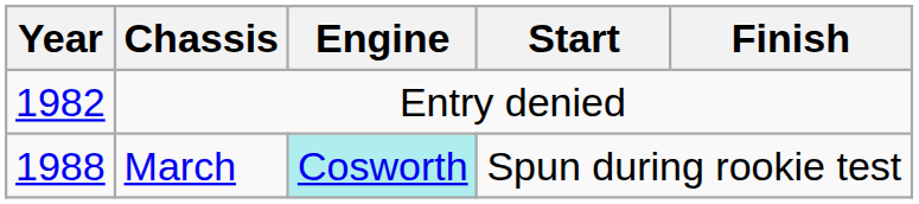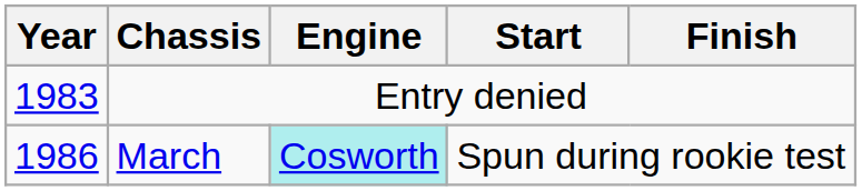 <table class="wikitable" style="font-size: 95%;">
 <tr>
 <th>Year</th>
 <th>Chassis</th>
 <th>Engine</th>
 <th>Start</th>
 <th>Finish</th>
 </tr>
 <tr>
-<td><a href='#'>1982</a></td>
+<td><a href='#'>1983</a></td>
 <td colspan=4 align=center>Entry denied</td>
 </tr>
 <tr>
-<td><a href='#'>1988</a></td>
+<td><a href='#'>1986</a></td>
 <td><a href='#'>March</a></td>
 <td style="background: paleturquoise;"><a href='#'>Cosworth</a></td>
 <td colspan=2 align=center>Spun during rookie test</td>
 </tr>
 </table>
